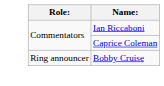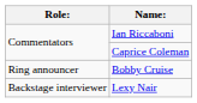 <table class=wikitable style="font-size:90%; margin: 0.5em 0 0.5em 1em; float: right; clear: right;">
 <tr>
 <th>Role:</th>
 <th>Name:</th>
 </tr>
 <tr>
 <td rowspan=2>Commentators</td>
 <td><a href='#'>Ian Riccaboni</a></td>
 </tr>
 <tr>
 <td><a href='#'>Caprice Coleman</a></td>
 </tr>
 <tr>
 <td>Ring announcer</td>
 <td><a href='#'>Bobby Cruise</a></td>
 </tr>
+<tr>
+<td>Backstage interviewer</td>
+<td><a href='#'>Lexy Nair</a></td>
+</tr>
 </table>
